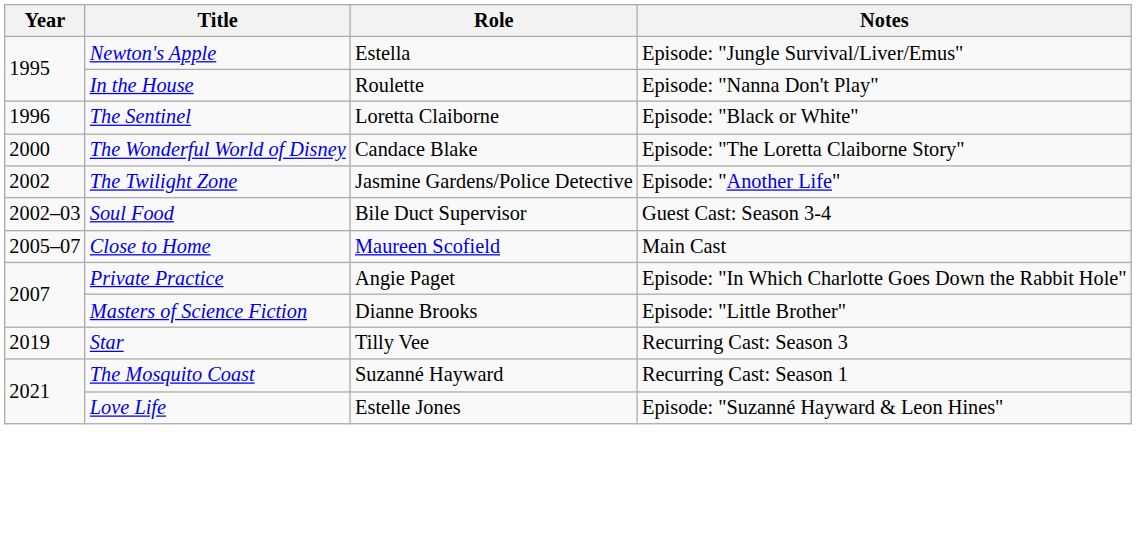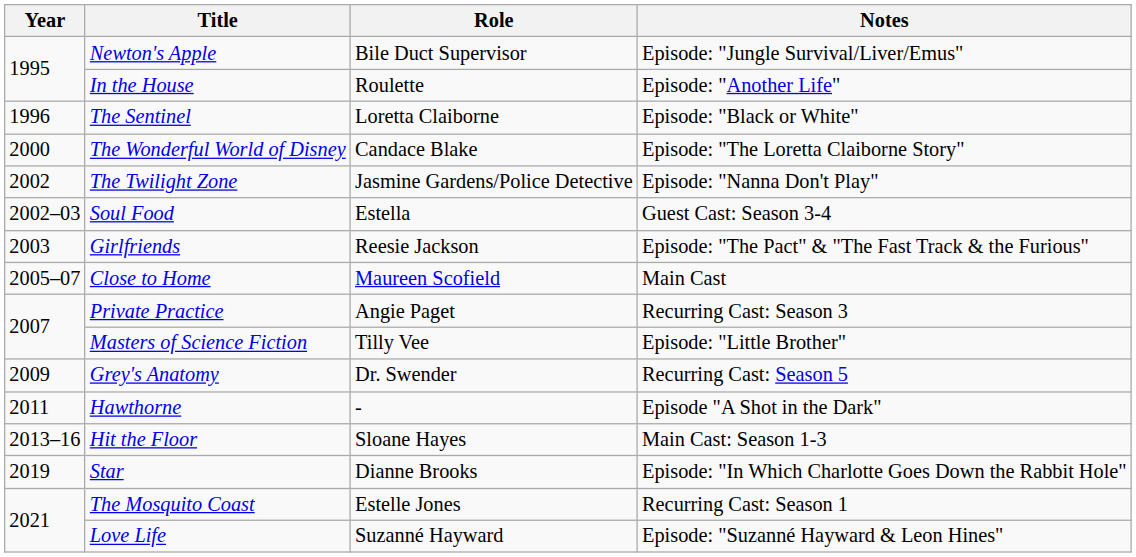 <table class="wikitable sortable">
 <tr>
 <th>Year</th>
 <th>Title</th>
 <th>Role</th>
 <th>Notes</th>
 </tr>
 <tr>
 <td rowspan=2>1995</td>
 <td><em><a href='#'>Newton's Apple</a></em></td>
-<td>Estella</td>
+<td>Bile Duct Supervisor</td>
 <td>Episode: "Jungle Survival/Liver/Emus"</td>
 </tr>
 <tr>
 <td><em><a href='#'>In the House</a></em></td>
 <td>Roulette</td>
-<td>Episode: "Nanna Don't Play"</td>
+<td>Episode: "<a href='#'>Another Life</a>"</td>
 </tr>
 <tr>
 <td>1996</td>
 <td><em><a href='#'>The Sentinel</a></em></td>
 <td>Loretta Claiborne</td>
 <td>Episode: "Black or White"</td>
 </tr>
 <tr>
 <td>2000</td>
 <td><em><a href='#'>The Wonderful World of Disney</a></em></td>
 <td>Candace Blake</td>
 <td>Episode: "The Loretta Claiborne Story"</td>
 </tr>
 <tr>
 <td>2002</td>
 <td><em><a href='#'>The Twilight Zone</a></em></td>
 <td>Jasmine Gardens/Police Detective</td>
-<td>Episode: "<a href='#'>Another Life</a>"</td>
+<td>Episode: "Nanna Don't Play"</td>
 </tr>
 <tr>
 <td>2002–03</td>
 <td><em><a href='#'>Soul Food</a></em></td>
-<td>Bile Duct Supervisor</td>
+<td>Estella</td>
 <td>Guest Cast: Season 3-4</td>
+</tr>
+<tr>
+<td>2003</td>
+<td><em><a href='#'>Girlfriends</a></em></td>
+<td>Reesie Jackson</td>
+<td>Episode: "The Pact" & "The Fast Track & the Furious"</td>
 </tr>
 <tr>
 <td>2005–07</td>
 <td><em><a href='#'>Close to Home</a></em></td>
 <td><a href='#'>Maureen Scofield</a></td>
 <td>Main Cast</td>
 </tr>
 <tr>
 <td rowspan=2>2007</td>
 <td><em><a href='#'>Private Practice</a></em></td>
 <td>Angie Paget</td>
-<td>Episode: "In Which Charlotte Goes Down the Rabbit Hole"</td>
+<td>Recurring Cast: Season 3</td>
 </tr>
 <tr>
 <td><em><a href='#'>Masters of Science Fiction</a></em></td>
-<td>Dianne Brooks</td>
+<td>Tilly Vee</td>
 <td>Episode: "Little Brother"</td>
+</tr>
+<tr>
+<td>2009</td>
+<td><em><a href='#'>Grey's Anatomy</a></em></td>
+<td>Dr. Swender</td>
+<td>Recurring Cast: <a href='#'>Season 5</a></td>
+</tr>
+<tr>
+<td>2011</td>
+<td><em><a href='#'>Hawthorne</a></em></td>
+<td>-</td>
+<td>Episode "A Shot in the Dark"</td>
+</tr>
+<tr>
+<td>2013–16</td>
+<td><em><a href='#'>Hit the Floor</a></em></td>
+<td>Sloane Hayes</td>
+<td>Main Cast: Season 1-3</td>
 </tr>
 <tr>
 <td>2019</td>
 <td><em><a href='#'>Star</a></em></td>
-<td>Tilly Vee</td>
-<td>Recurring Cast: Season 3</td>
+<td>Dianne Brooks</td>
+<td>Episode: "In Which Charlotte Goes Down the Rabbit Hole"</td>
 </tr>
 <tr>
 <td rowspan=2>2021</td>
 <td><em><a href='#'>The Mosquito Coast</a></em></td>
-<td>Suzanné Hayward</td>
+<td>Estelle Jones</td>
 <td>Recurring Cast: Season 1</td>
 </tr>
 <tr>
 <td><em><a href='#'>Love Life</a></em></td>
-<td>Estelle Jones</td>
+<td>Suzanné Hayward</td>
 <td>Episode: "Suzanné Hayward & Leon Hines"</td>
 </tr>
 </table>
